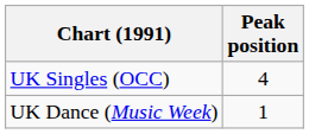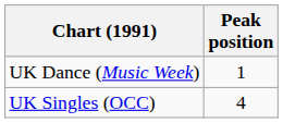 <table class="wikitable">
 <tr>
 <th>Chart (1991)</th>
 <th>Peak<br>position</th>
 </tr>
 <tr>
+<td>UK Dance (<em><a href='#'>Music Week</a></em>)</td>
+<td align="center">1</td>
+</tr>
+<tr>
 <td><a href='#'>UK Singles</a> (<a href='#'>OCC</a>)</td>
 <td align="center">4</td>
 </tr>
-<tr>
-<td>UK Dance (<em><a href='#'>Music Week</a></em>)</td>
-<td align="center">1</td>
-</tr>
 </table>
